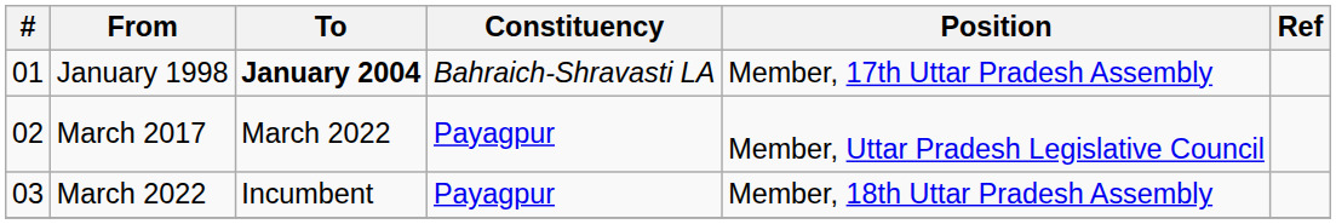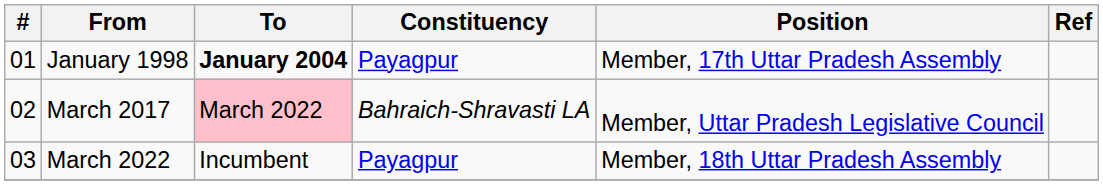 <table class="wikitable sortable">
 <tr>
 <th>#</th>
 <th>From</th>
 <th>To</th>
 <th>Constituency</th>
 <th>Position</th>
 <th>Ref</th>
 </tr>
 <tr>
 <td>01</td>
 <td>January 1998</td>
 <td><strong>January 2004</strong></td>
-<td><em>Bahraich-Shravasti LA</em></td>
+<td><a href='#'>Payagpur</a></td>
 <td>Member, <a href='#'>17th Uttar Pradesh Assembly</a></td>
 <td></td>
 </tr>
 <tr>
 <td>02</td>
 <td>March 2017</td>
-<td>March 2022</td>
-<td><a href='#'>Payagpur</a></td>
+<td style="background: pink;">March 2022</td>
+<td><em>Bahraich-Shravasti LA</em></td>
 <td><br>Member, <a href='#'>Uttar Pradesh Legislative Council</a></td>
 <td></td>
 </tr>
 <tr>
 <td>03</td>
 <td>March 2022</td>
 <td>Incumbent</td>
 <td><a href='#'>Payagpur</a></td>
 <td>Member, <a href='#'>18th Uttar Pradesh Assembly</a></td>
 <td></td>
 </tr>
 <tr>
 </tr>
 </table>
